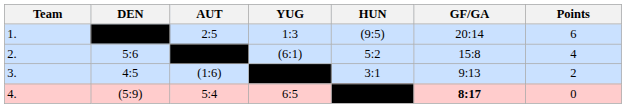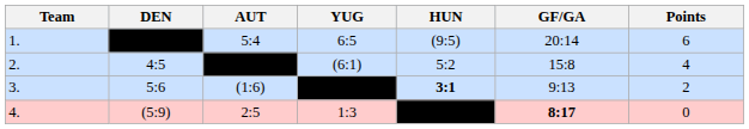 <table class="wikitable" bgcolor="#EFEFFF" width="50%">
 <tr bgcolor="#BCD2EE">
 <th>Team</th>
 <th>DEN</th>
 <th>AUT</th>
 <th>YUG</th>
 <th>HUN</th>
 <th>GF/GA</th>
 <th>Points</th>
 </tr>
 <tr bgcolor="#CAE1FF" align="center">
 <td align="left">1. </td>
 <td style="background:#000000;"></td>
-<td>2:5</td>
-<td>1:3</td>
+<td>5:4</td>
+<td>6:5</td>
 <td>(9:5)</td>
 <td>20:14</td>
 <td>6</td>
 </tr>
 <tr bgcolor="#CAE1FF" align="center">
 <td align="left">2. </td>
-<td>5:6</td>
+<td>4:5</td>
 <td style="background:#000000;"></td>
 <td>(6:1)</td>
 <td>5:2</td>
 <td>15:8</td>
 <td>4</td>
 </tr>
 <tr bgcolor="#CAE1FF" align="center">
 <td align="left">3. </td>
-<td>4:5</td>
+<td>5:6</td>
 <td>(1:6)</td>
 <td style="background:#000000;"></td>
-<td>3:1</td>
+<td><strong>3:1</strong></td>
 <td>9:13</td>
 <td>2</td>
 </tr>
 <tr bgcolor="#ffcccc" align="center">
 <td align="left">4. </td>
 <td>(5:9)</td>
-<td>5:4</td>
-<td>6:5</td>
+<td>2:5</td>
+<td>1:3</td>
 <td style="background:#000000;"></td>
 <td><strong>8:17</strong></td>
 <td>0</td>
 </tr>
 </table>
